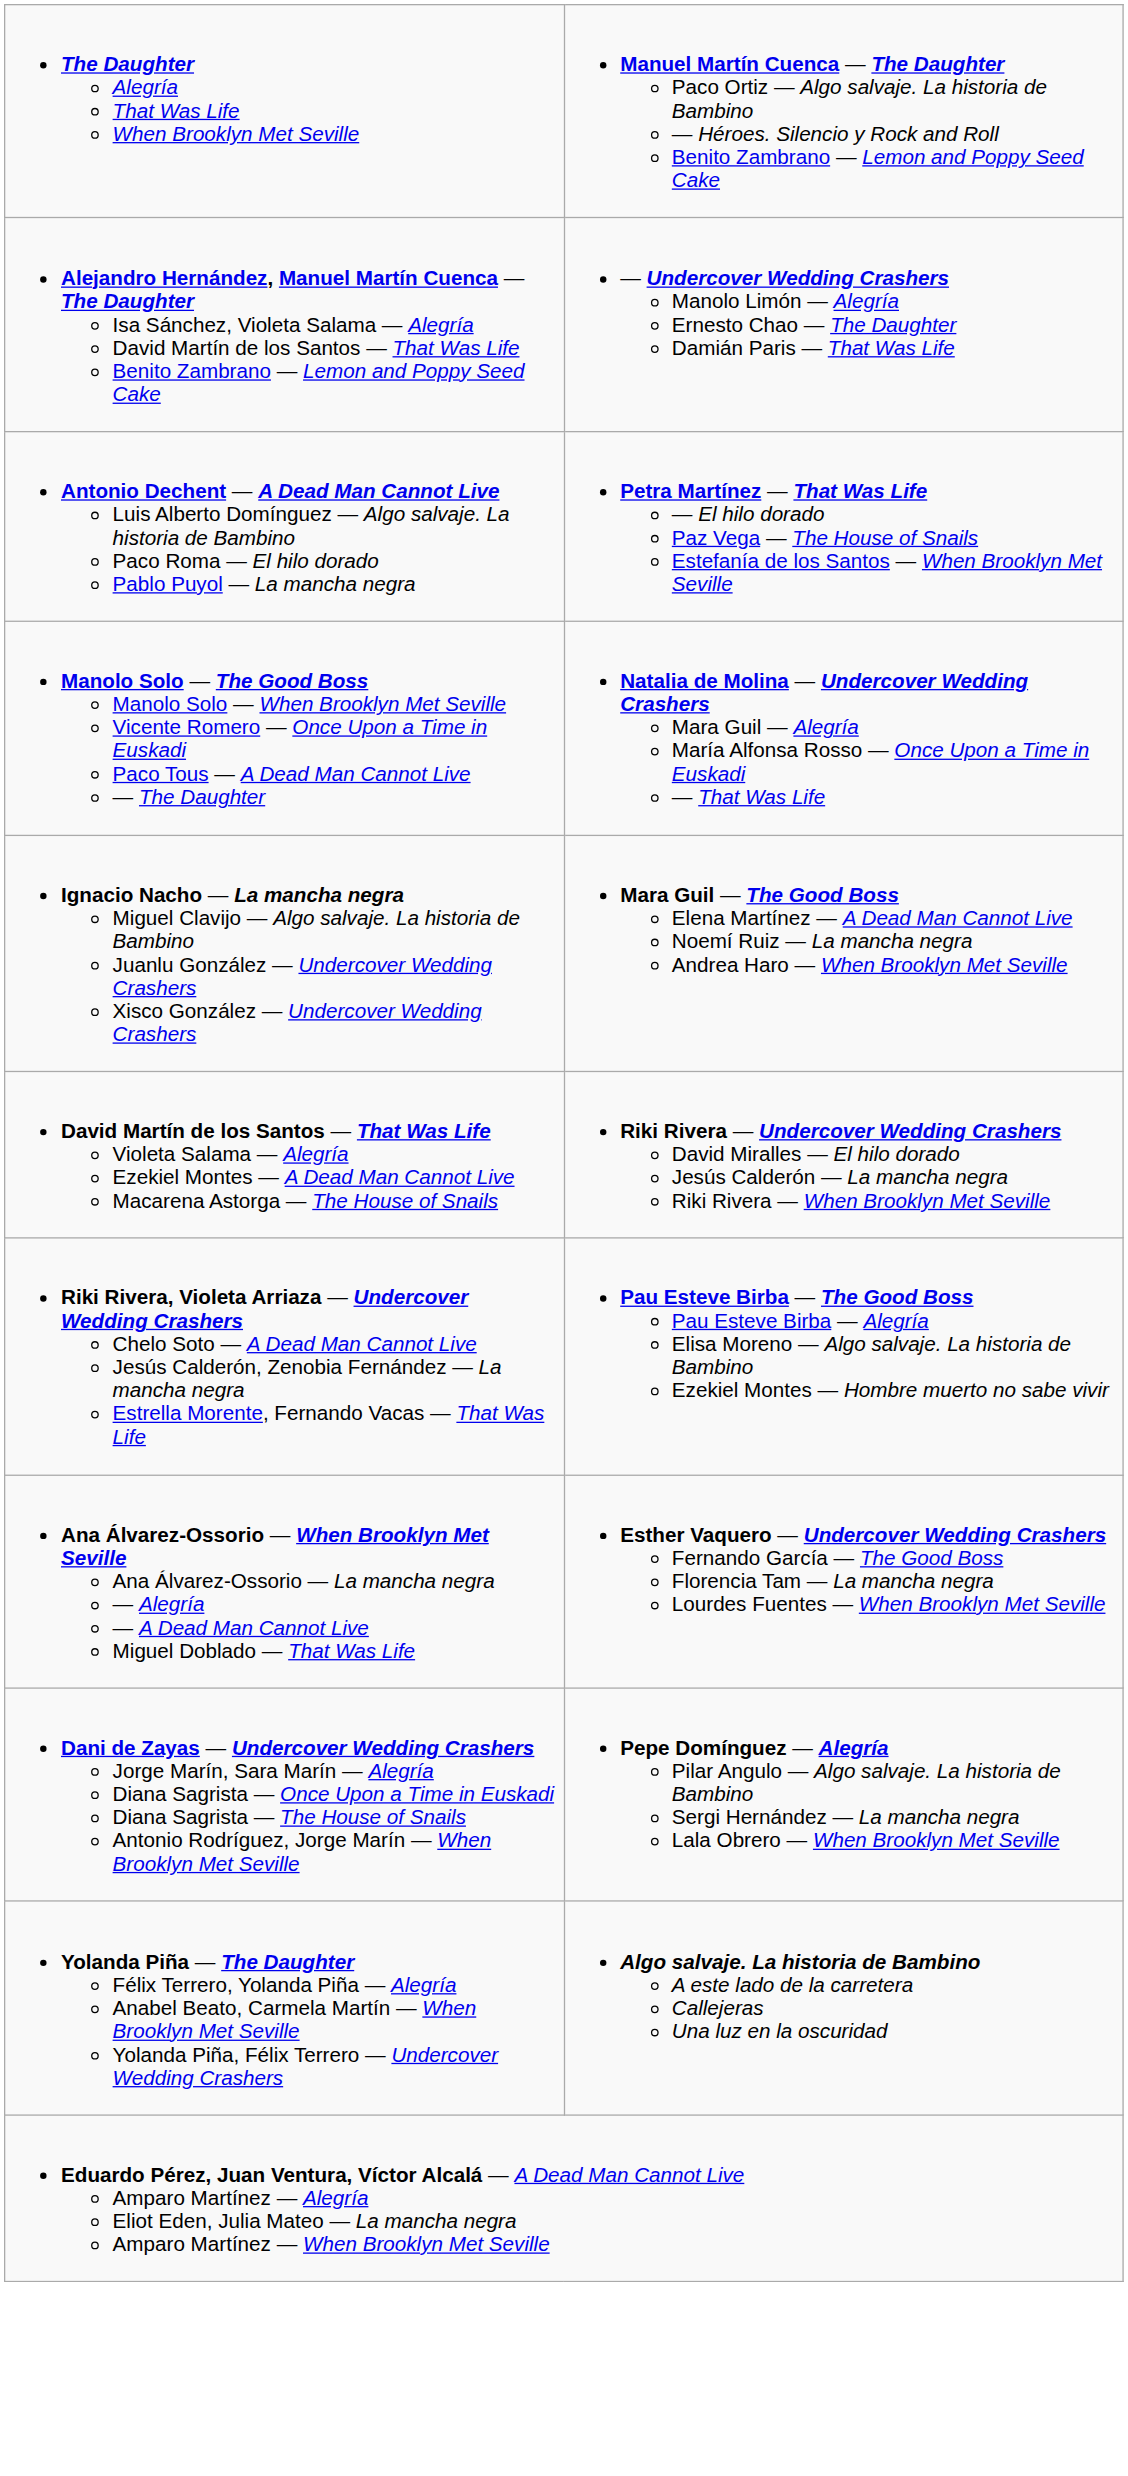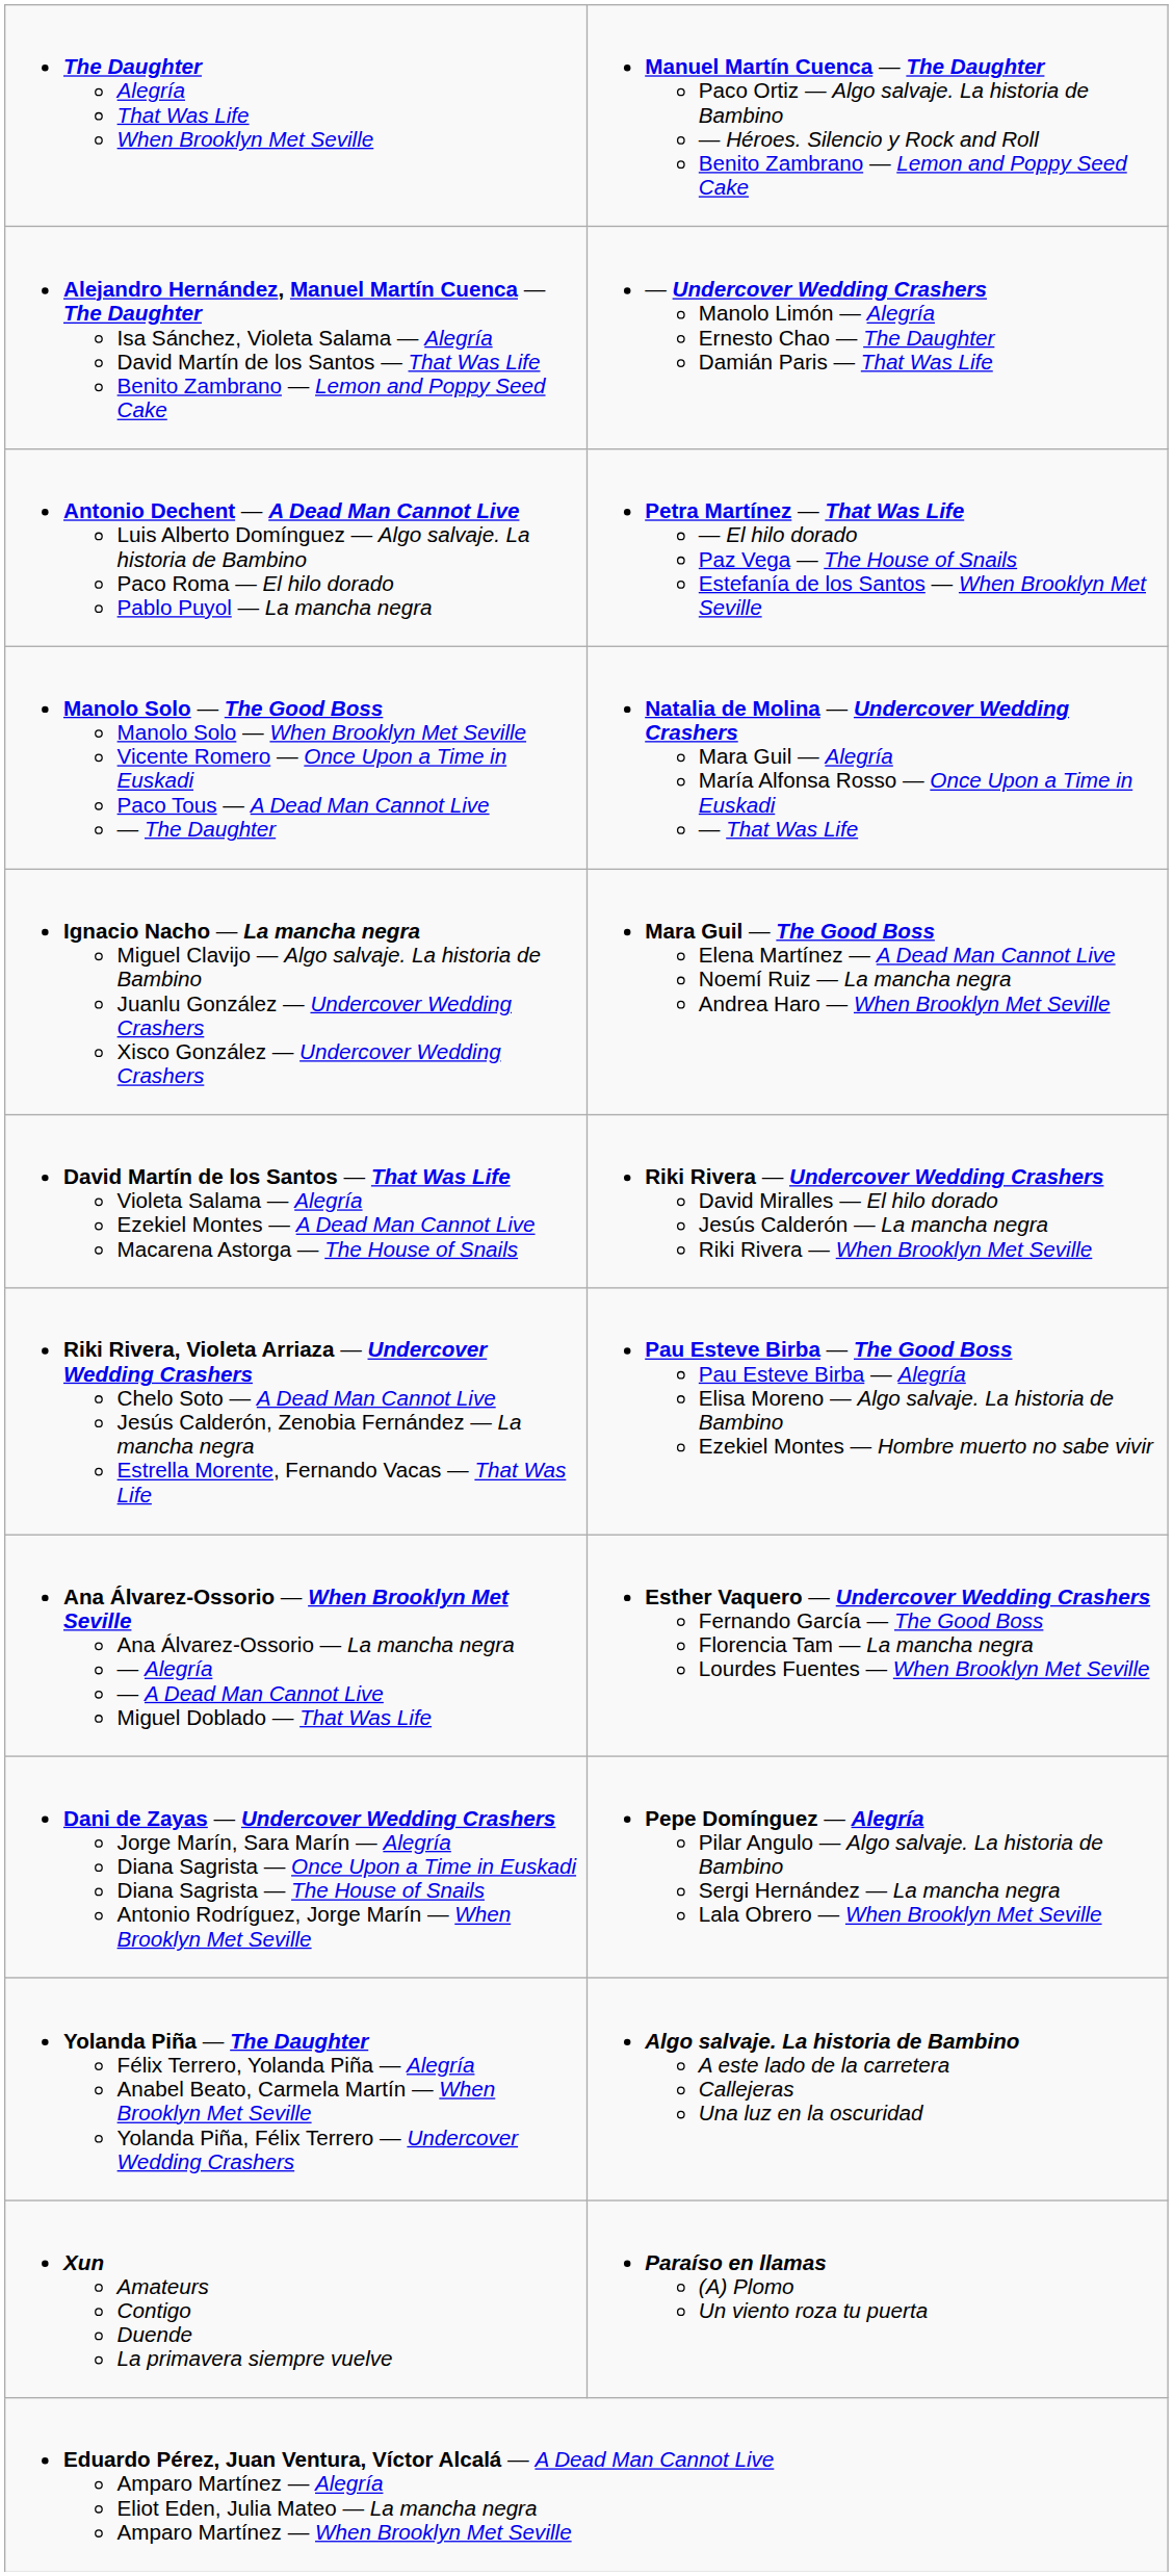 <table class=wikitable style="width="100%">
 <tr>
 <td style="vertical-align:top;" width="50%"><br><ul><li><strong><em><a href='#'>The Daughter</a></em></strong><ul><li><em><a href='#'>Alegría</a></em></li><li><em><a href='#'>That Was Life</a></em></li><li><em><a href='#'>When Brooklyn Met Seville</a></em></li></ul></li></ul></td>
 <td style="vertical-align:top;" width="50%"><br><ul><li><strong><a href='#'>Manuel Martín Cuenca</a></strong> — <strong><em><a href='#'>The Daughter</a></em></strong><ul><li>Paco Ortiz — <em>Algo salvaje. La historia de Bambino</em></li><li> — <em>Héroes. Silencio y Rock and Roll</em></li><li><a href='#'>Benito Zambrano</a> — <em><a href='#'>Lemon and Poppy Seed Cake</a></em></li></ul></li></ul></td>
 </tr>
 <tr>
 <td style="vertical-align:top;" width="50%"><br><ul><li><strong><a href='#'>Alejandro Hernández</a>, <a href='#'>Manuel Martín Cuenca</a></strong> — <strong><em><a href='#'>The Daughter</a></em></strong><ul><li>Isa Sánchez, Violeta Salama — <em><a href='#'>Alegría</a></em></li><li>David Martín de los Santos — <em><a href='#'>That Was Life</a></em></li><li><a href='#'>Benito Zambrano</a> — <em><a href='#'>Lemon and Poppy Seed Cake</a></em></li></ul></li></ul></td>
 <td style="vertical-align:top;" width="50%"><br><ul><li><strong></strong> — <strong><em><a href='#'>Undercover Wedding Crashers</a></em></strong><ul><li>Manolo Limón — <em><a href='#'>Alegría</a></em></li><li>Ernesto Chao — <em><a href='#'>The Daughter</a></em></li><li>Damián Paris — <em><a href='#'>That Was Life</a></em></li></ul></li></ul></td>
 </tr>
 <tr>
 <td style="vertical-align:top;" width="50%"><br><ul><li><strong><a href='#'>Antonio Dechent</a></strong> — <strong><em><a href='#'>A Dead Man Cannot Live</a></em></strong><ul><li>Luis Alberto Domínguez — <em>Algo salvaje. La historia de Bambino</em></li><li>Paco Roma — <em>El hilo dorado</em></li><li><a href='#'>Pablo Puyol</a> — <em>La mancha negra</em></li></ul></li></ul></td>
 <td style="vertical-align:top;" width="50%"><br><ul><li><strong><a href='#'>Petra Martínez</a></strong> — <strong><em><a href='#'>That Was Life</a></em></strong><ul><li> — <em>El hilo dorado</em></li><li><a href='#'>Paz Vega</a> — <em><a href='#'>The House of Snails</a></em></li><li><a href='#'>Estefanía de los Santos</a> — <em><a href='#'>When Brooklyn Met Seville</a></em></li></ul></li></ul></td>
 </tr>
 <tr>
 <td style="vertical-align:top;" width="50%"><br><ul><li><strong><a href='#'>Manolo Solo</a></strong> — <strong><em><a href='#'>The Good Boss</a></em></strong><ul><li><a href='#'>Manolo Solo</a> — <em><a href='#'>When Brooklyn Met Seville</a></em></li><li><a href='#'>Vicente Romero</a> — <em><a href='#'>Once Upon a Time in Euskadi</a></em></li><li><a href='#'>Paco Tous</a> — <em><a href='#'>A Dead Man Cannot Live</a></em></li><li> — <em><a href='#'>The Daughter</a></em></li></ul></li></ul></td>
 <td style="vertical-align:top;" width="50%"><br><ul><li><strong><a href='#'>Natalia de Molina</a></strong> — <strong><em><a href='#'>Undercover Wedding Crashers</a></em></strong><ul><li>Mara Guil — <em><a href='#'>Alegría</a></em></li><li>María Alfonsa Rosso — <em><a href='#'>Once Upon a Time in Euskadi</a></em></li><li> — <em><a href='#'>That Was Life</a></em></li></ul></li></ul></td>
 </tr>
 <tr>
 <td style="vertical-align:top;" width="50%"><br><ul><li><strong>Ignacio Nacho</strong> — <strong><em>La mancha negra</em></strong><ul><li>Miguel Clavijo — <em>Algo salvaje. La historia de Bambino</em></li><li>Juanlu González — <em><a href='#'>Undercover Wedding Crashers</a></em></li><li>Xisco González — <em><a href='#'>Undercover Wedding Crashers</a></em></li></ul></li></ul></td>
 <td style="vertical-align:top;" width="50%"><br><ul><li><strong>Mara Guil</strong> — <strong><em><a href='#'>The Good Boss</a></em></strong><ul><li>Elena Martínez — <em><a href='#'>A Dead Man Cannot Live</a></em></li><li>Noemí Ruiz — <em>La mancha negra</em></li><li>Andrea Haro — <em><a href='#'>When Brooklyn Met Seville</a></em></li></ul></li></ul></td>
 </tr>
 <tr>
 <td style="vertical-align:top;" width="50%"><br><ul><li><strong>David Martín de los Santos</strong> — <strong><em><a href='#'>That Was Life</a></em></strong><ul><li>Violeta Salama — <em><a href='#'>Alegría</a></em></li><li>Ezekiel Montes — <em><a href='#'>A Dead Man Cannot Live</a></em></li><li>Macarena Astorga — <em><a href='#'>The House of Snails</a></em></li></ul></li></ul></td>
 <td style="vertical-align:top;" width="50%"><br><ul><li><strong>Riki Rivera</strong> — <strong><em><a href='#'>Undercover Wedding Crashers</a></em></strong><ul><li>David Miralles — <em>El hilo dorado</em></li><li>Jesús Calderón — <em>La mancha negra</em></li><li>Riki Rivera — <em><a href='#'>When Brooklyn Met Seville</a></em></li></ul></li></ul></td>
 </tr>
 <tr>
 <td style="vertical-align:top;" width="50%"><br><ul><li><strong>Riki Rivera, Violeta Arriaza</strong> — <strong><em><a href='#'>Undercover Wedding Crashers</a></em></strong><ul><li>Chelo Soto — <em><a href='#'>A Dead Man Cannot Live</a></em></li><li>Jesús Calderón, Zenobia Fernández — <em>La mancha negra</em></li><li><a href='#'>Estrella Morente</a>, Fernando Vacas — <em><a href='#'>That Was Life</a></em></li></ul></li></ul></td>
 <td style="vertical-align:top;" width="50%"><br><ul><li><strong><a href='#'>Pau Esteve Birba</a></strong> — <strong><em><a href='#'>The Good Boss</a></em></strong><ul><li><a href='#'>Pau Esteve Birba</a> — <em><a href='#'>Alegría</a></em></li><li>Elisa Moreno — <em>Algo salvaje. La historia de Bambino</em></li><li>Ezekiel Montes — <em>Hombre muerto no sabe vivir</em></li></ul></li></ul></td>
 </tr>
 <tr>
 <td style="vertical-align:top;" width="50%"><br><ul><li><strong>Ana Álvarez-Ossorio</strong> — <strong><em><a href='#'>When Brooklyn Met Seville</a></em></strong><ul><li>Ana Álvarez-Ossorio — <em>La mancha negra</em></li><li> — <em><a href='#'>Alegría</a></em></li><li> — <em><a href='#'>A Dead Man Cannot Live</a></em></li><li>Miguel Doblado — <em><a href='#'>That Was Life</a></em></li></ul></li></ul></td>
 <td style="vertical-align:top;" width="50%"><br><ul><li><strong>Esther Vaquero</strong> — <strong><em><a href='#'>Undercover Wedding Crashers</a></em></strong><ul><li>Fernando García — <em><a href='#'>The Good Boss</a></em></li><li>Florencia Tam — <em>La mancha negra</em></li><li>Lourdes Fuentes — <em><a href='#'>When Brooklyn Met Seville</a></em></li></ul></li></ul></td>
 </tr>
 <tr>
 <td style="vertical-align:top;" width="50%"><br><ul><li><strong><a href='#'>Dani de Zayas</a></strong> — <strong><em><a href='#'>Undercover Wedding Crashers</a></em></strong><ul><li>Jorge Marín, Sara Marín — <em><a href='#'>Alegría</a></em></li><li>Diana Sagrista — <em><a href='#'>Once Upon a Time in Euskadi</a></em></li><li>Diana Sagrista — <em><a href='#'>The House of Snails</a></em></li><li>Antonio Rodríguez, Jorge Marín — <em><a href='#'>When Brooklyn Met Seville</a></em></li></ul></li></ul></td>
 <td style="vertical-align:top;" width="50%"><br><ul><li><strong>Pepe Domínguez</strong> — <strong><em><a href='#'>Alegría</a></em></strong><ul><li>Pilar Angulo — <em>Algo salvaje. La historia de Bambino</em></li><li>Sergi Hernández — <em>La mancha negra</em></li><li>Lala Obrero — <em><a href='#'>When Brooklyn Met Seville</a></em></li></ul></li></ul></td>
 </tr>
 <tr>
 <td style="vertical-align:top;" width="50%"><br><ul><li><strong>Yolanda Piña</strong> — <strong><em><a href='#'>The Daughter</a></em></strong><ul><li>Félix Terrero, Yolanda Piña — <em><a href='#'>Alegría</a></em></li><li>Anabel Beato, Carmela Martín — <em><a href='#'>When Brooklyn Met Seville</a></em></li><li>Yolanda Piña, Félix Terrero — <em><a href='#'>Undercover Wedding Crashers</a></em></li></ul></li></ul></td>
 <td style="vertical-align:top;" width="50%"><br><ul><li><strong><em>Algo salvaje. La historia de Bambino</em></strong><ul><li><em>A este lado de la carretera</em></li><li><em>Callejeras</em></li><li><em>Una luz en la oscuridad</em></li></ul></li></ul></td>
 </tr>
 <tr>
+<td style="vertical-align:top;" width="50%"><br><ul><li><strong><em>Xun</em></strong><ul><li><em>Amateurs</em></li><li><em>Contigo</em></li><li><em>Duende</em></li><li><em>La primavera siempre vuelve</em></li></ul></li></ul></td>
+<td style="vertical-align:top;" width="50%"><br><ul><li><strong><em>Paraíso en llamas</em></strong><ul><li><em>(A) Plomo</em></li><li><em>Un viento roza tu puerta</em></li></ul></li></ul></td>
+</tr>
+<tr>
 <td style="vertical-align:top;" width="50%" colspan = "2"><br><ul><li><strong>Eduardo Pérez, Juan Ventura, Víctor Alcalá</strong> — <em><a href='#'>A Dead Man Cannot Live</a></em><ul><li>Amparo Martínez — <em><a href='#'>Alegría</a></em></li><li>Eliot Eden, Julia Mateo — <em>La mancha negra</em></li><li>Amparo Martínez — <em><a href='#'>When Brooklyn Met Seville</a></em></li></ul></li></ul></td>
 </tr>
 </table>
